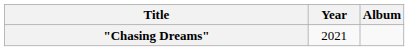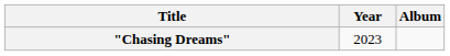 <table class="wikitable plainrowheaders" style="text-align:center;">
 <tr>
 <th scope="col" style="width:23em;">Title</th>
 <th scope="col" style="width:3.5em;">Year</th>
 <th scope="col">Album</th>
 </tr>
 <tr>
 <th scope="row">"Chasing Dreams" </th>
-<td>2021</td>
+<td>2023</td>
 <td></td>
 </tr>
 </table>
